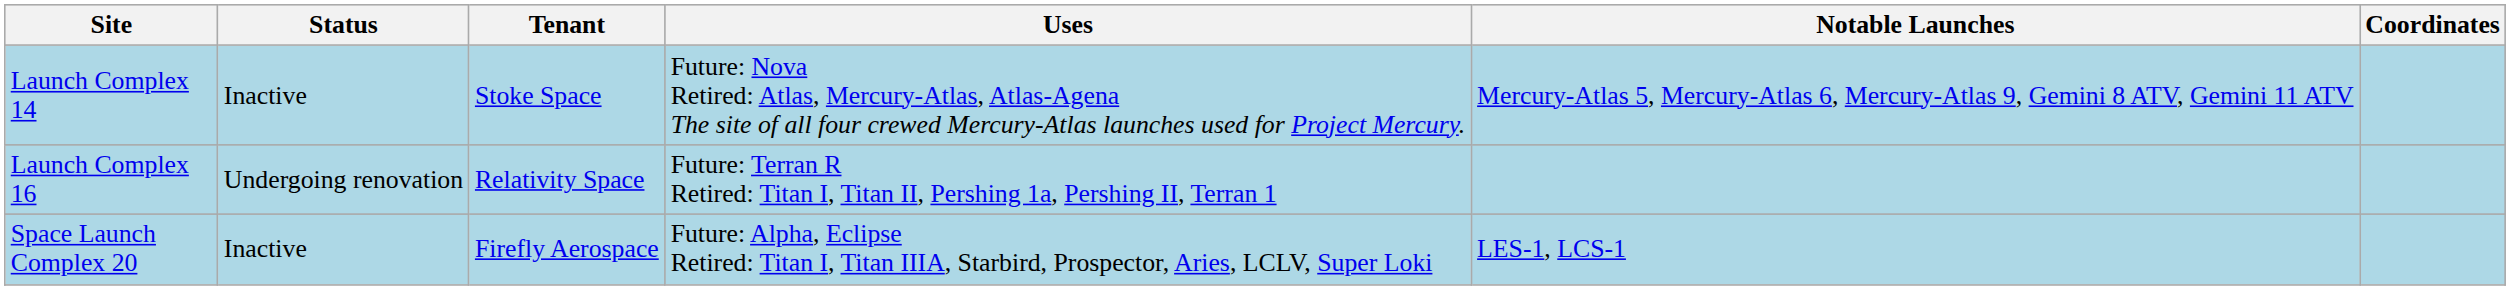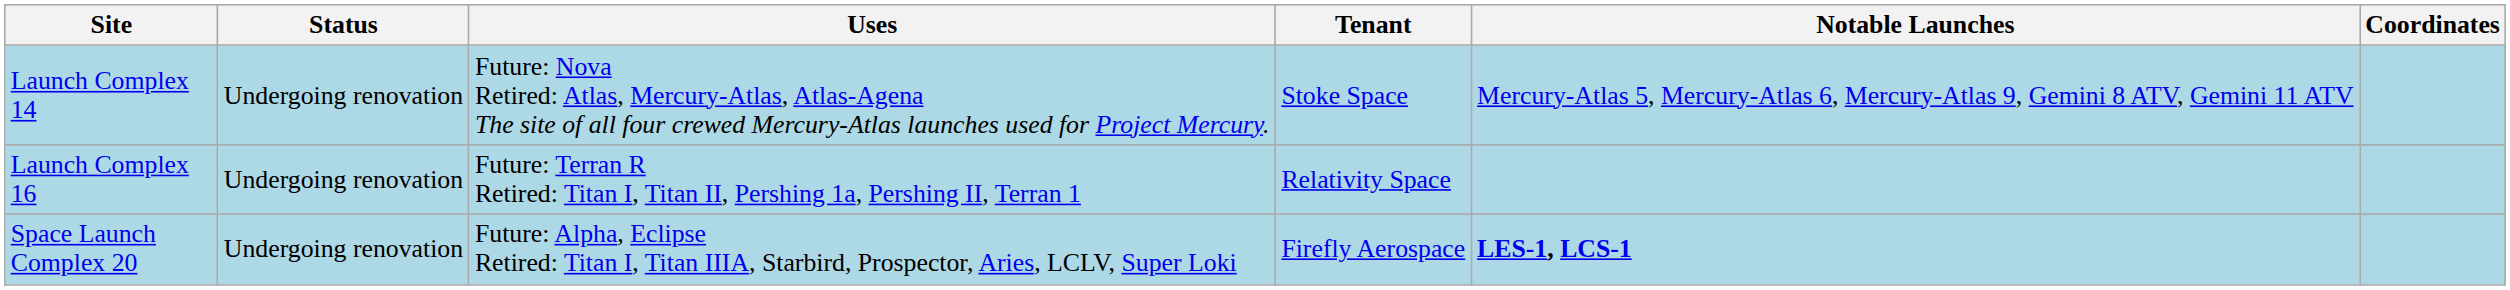 <table class="wikitable" border="1">
 <tr>
 <th width=125>Site</th>
 <th>Status</th>
+<th>Uses</th>
 <th>Tenant</th>
-<th>Uses</th>
 <th>Notable Launches</th>
 <th>Coordinates</th>
 </tr>
 <tr bgcolor=lightblue>
 <td><a href='#'>Launch Complex 14</a></td>
-<td>Inactive</td>
+<td>Undergoing renovation</td>
+<td>Future: <a href='#'>Nova</a><br>Retired: <a href='#'>Atlas</a>, <a href='#'>Mercury-Atlas</a>, <a href='#'>Atlas-Agena</a><br><em>The site of all four crewed Mercury-Atlas launches used for <a href='#'>Project Mercury</a>.</em></td>
 <td><a href='#'>Stoke Space</a></td>
-<td>Future: <a href='#'>Nova</a><br>Retired: <a href='#'>Atlas</a>, <a href='#'>Mercury-Atlas</a>, <a href='#'>Atlas-Agena</a><br><em>The site of all four crewed Mercury-Atlas launches used for <a href='#'>Project Mercury</a>.</em></td>
 <td><a href='#'>Mercury-Atlas 5</a>, <a href='#'>Mercury-Atlas 6</a>, <a href='#'>Mercury-Atlas 9</a>, <a href='#'>Gemini 8 ATV</a>, <a href='#'>Gemini 11 ATV</a></td>
 <td></td>
 </tr>
 <tr bgcolor=lightblue>
 <td><a href='#'>Launch Complex 16</a></td>
 <td>Undergoing renovation</td>
+<td>Future: <a href='#'>Terran R</a><br>Retired: <a href='#'>Titan I</a>, <a href='#'>Titan II</a>, <a href='#'>Pershing 1a</a>, <a href='#'>Pershing II</a>, <a href='#'>Terran 1</a></td>
 <td><a href='#'>Relativity Space</a></td>
-<td>Future: <a href='#'>Terran R</a><br>Retired: <a href='#'>Titan I</a>, <a href='#'>Titan II</a>, <a href='#'>Pershing 1a</a>, <a href='#'>Pershing II</a>, <a href='#'>Terran 1</a></td>
 <td></td>
 <td></td>
 </tr>
 <tr bgcolor=lightblue>
 <td><a href='#'>Space Launch Complex 20</a></td>
-<td>Inactive</td>
+<td>Undergoing renovation</td>
+<td>Future: <a href='#'>Alpha</a>, <a href='#'>Eclipse</a><br>Retired: <a href='#'>Titan I</a>, <a href='#'>Titan IIIA</a>, Starbird, Prospector, <a href='#'>Aries</a>, LCLV, <a href='#'>Super Loki</a></td>
 <td><a href='#'>Firefly Aerospace</a></td>
-<td>Future: <a href='#'>Alpha</a>, <a href='#'>Eclipse</a><br>Retired: <a href='#'>Titan I</a>, <a href='#'>Titan IIIA</a>, Starbird, Prospector, <a href='#'>Aries</a>, LCLV, <a href='#'>Super Loki</a></td>
-<td><a href='#'>LES-1</a>, <a href='#'>LCS-1</a></td>
+<td><strong><a href='#'>LES-1</a>, <a href='#'>LCS-1</a></strong></td>
 <td></td>
 </tr>
 </table>
